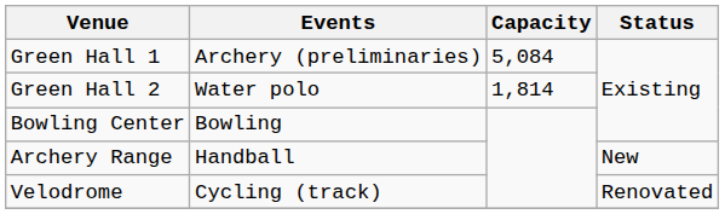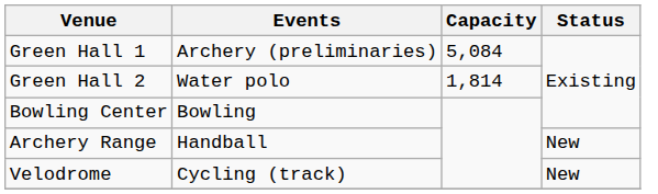 <table class="wikitable">
 <tr>
 <th>Venue</th>
 <th>Events</th>
 <th>Capacity</th>
 <th>Status</th>
 </tr>
 <tr>
 <td>Green Hall 1</td>
 <td>Archery (preliminaries)</td>
 <td>5,084</td>
 <td rowspan="3">Existing</td>
 </tr>
 <tr>
 <td>Green Hall 2</td>
 <td>Water polo</td>
 <td>1,814</td>
 </tr>
 <tr>
 <td>Bowling Center</td>
 <td>Bowling</td>
 <td rowspan="3"></td>
 </tr>
 <tr>
 <td>Archery Range</td>
 <td>Handball</td>
 <td>New</td>
 </tr>
 <tr>
 <td>Velodrome</td>
 <td>Cycling (track)</td>
-<td>Renovated</td>
+<td>New</td>
 </tr>
 <tr>
 </tr>
 </table>
